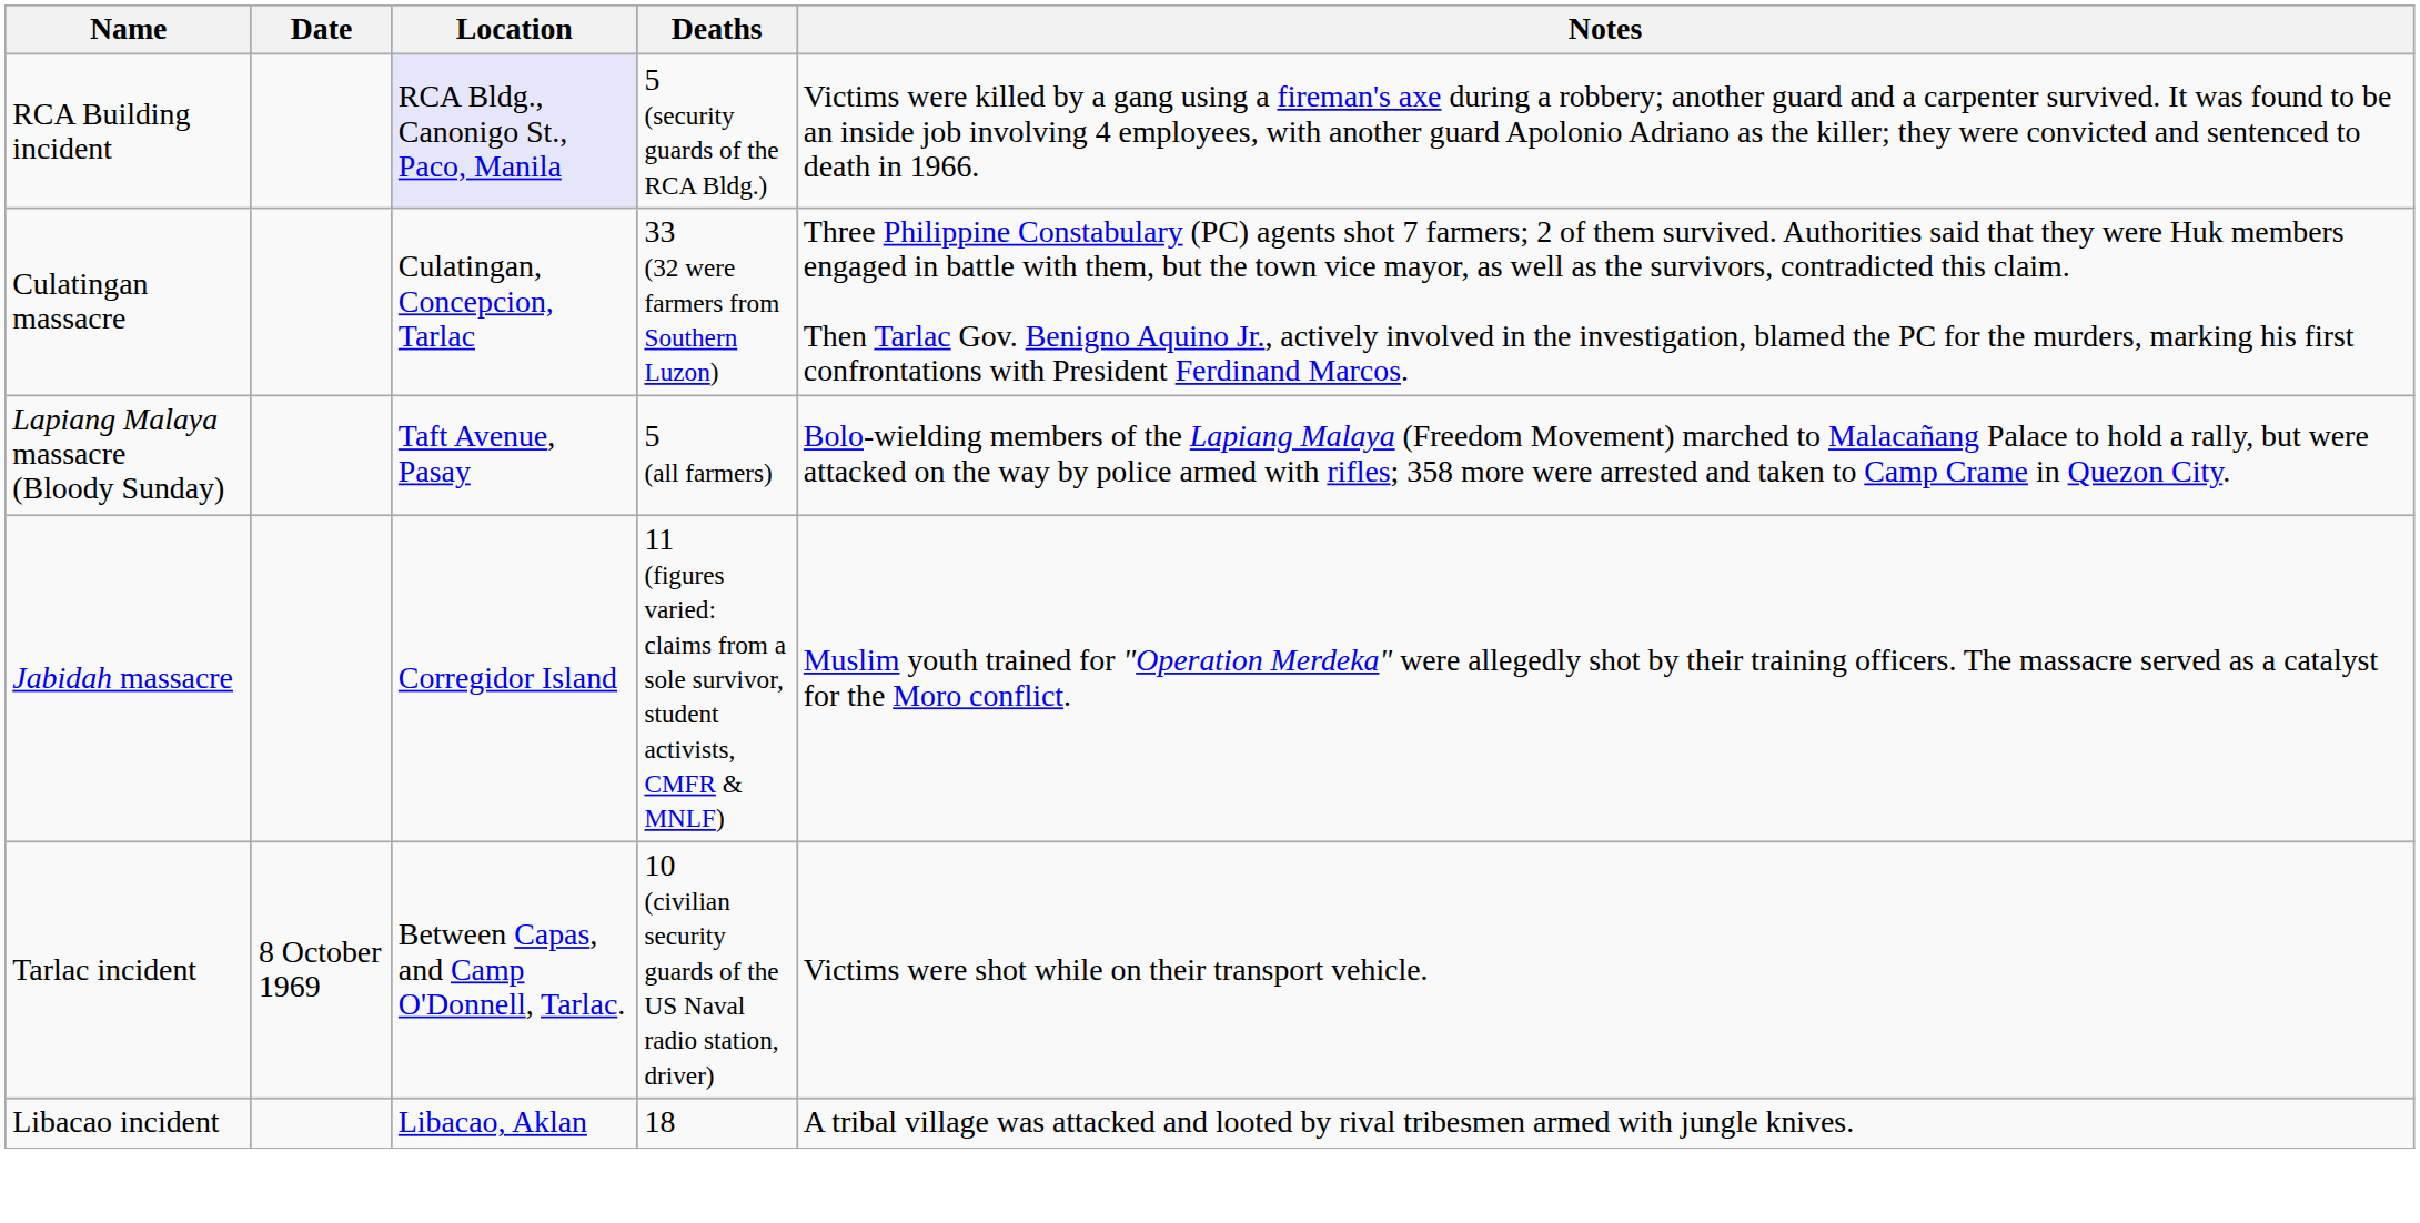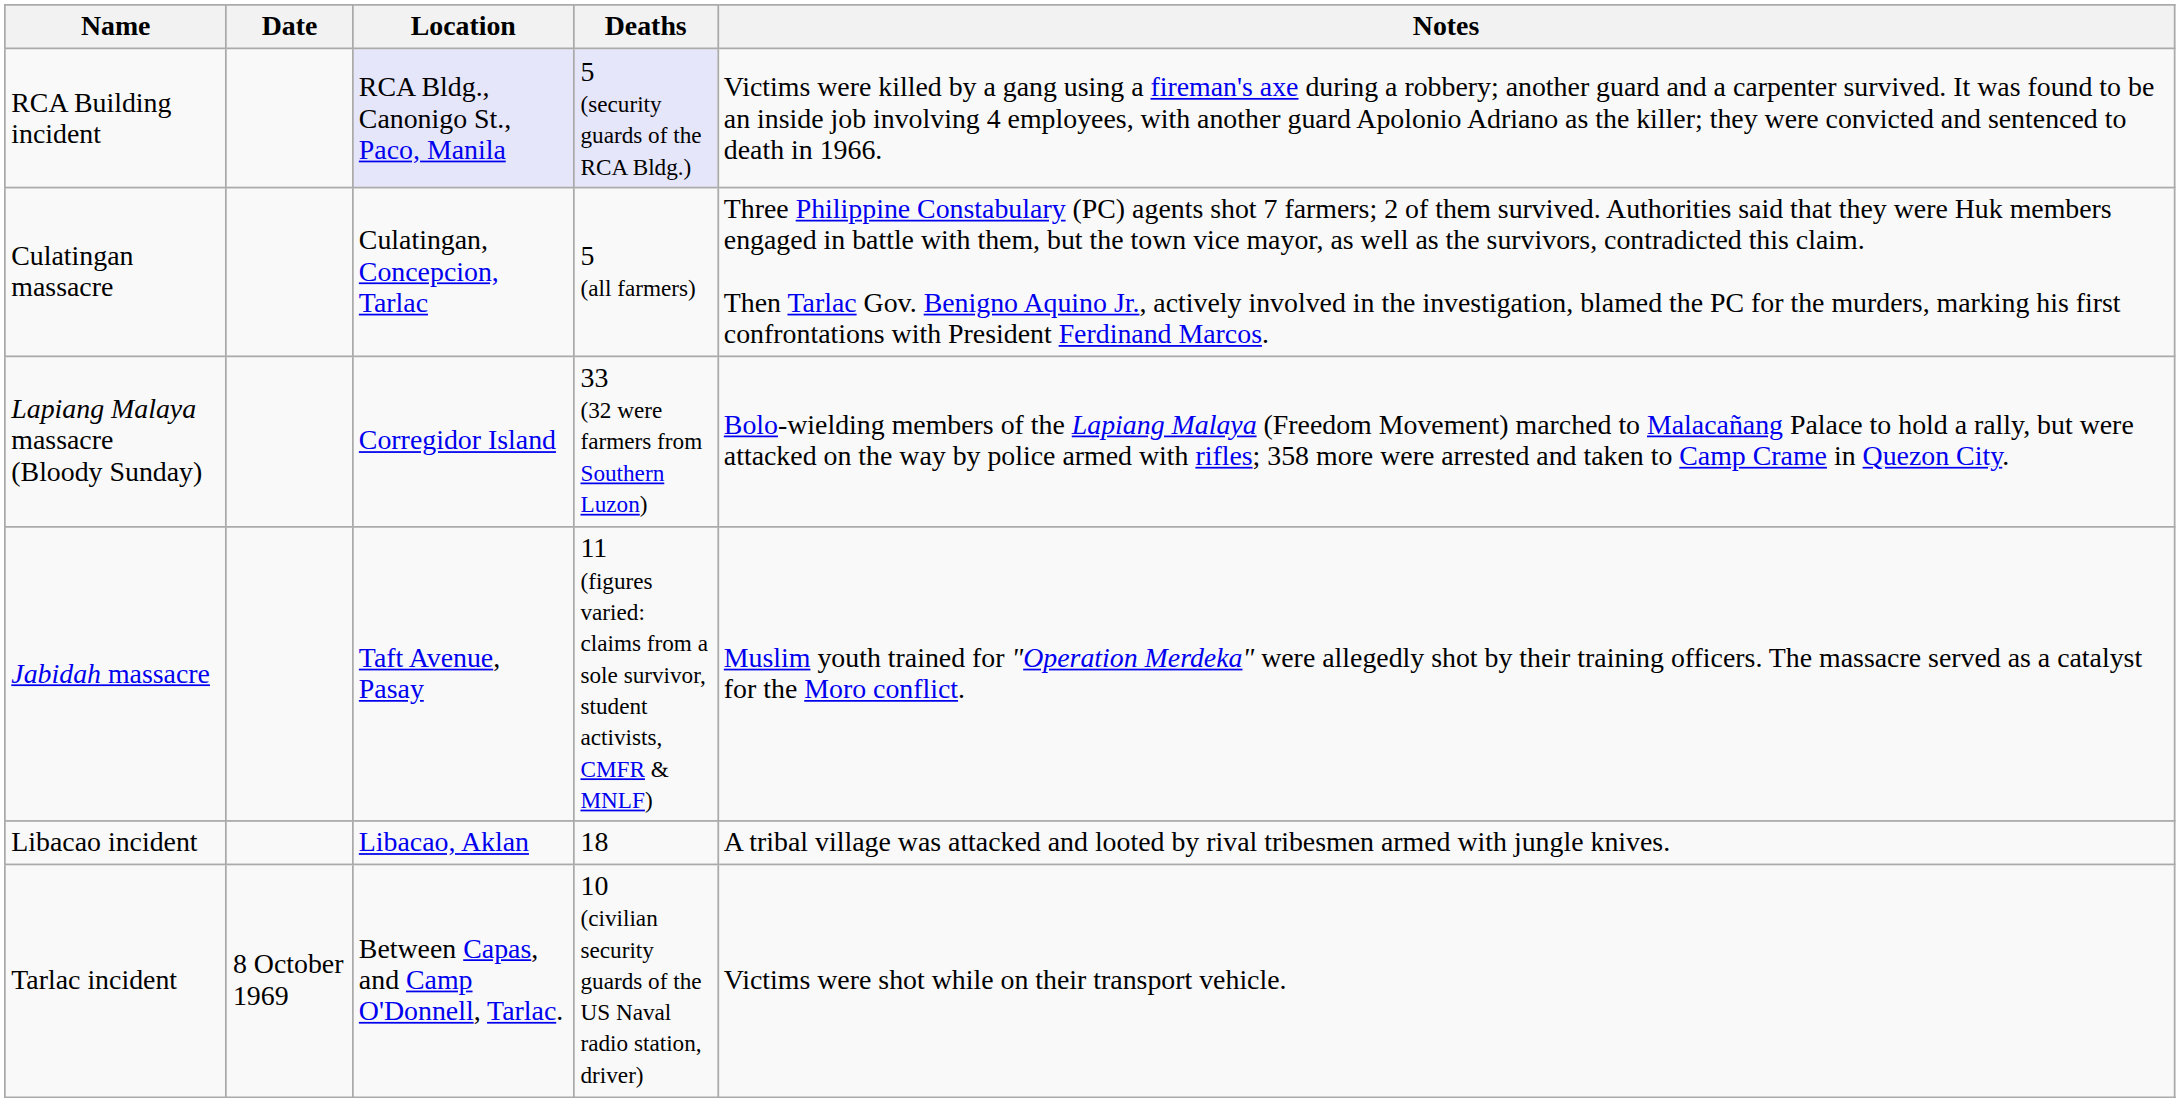 <table class="wikitable sortable">
 <tr>
 <th style="width:120px;">Name</th>
 <th style="width:65px;">Date</th>
 <th style="width:120px;">Location</th>
 <th style="width:75px;" data-sort-type="number">Deaths</th>
 <th class="unsortable">Notes</th>
 </tr>
 <tr>
 <td>RCA Building incident</td>
 <td></td>
 <td style="background: lavender;">RCA Bldg., Canonigo St., <a href='#'>Paco, Manila</a></td>
-<td>5<br><small>(security guards of the RCA Bldg.)</small></td>
+<td style="background: lavender;">5<br><small>(security guards of the RCA Bldg.)</small></td>
 <td>Victims were killed by a gang using a <a href='#'>fireman's axe</a> during a robbery; another guard and a carpenter survived. It was found to be an inside job involving 4 employees, with another guard Apolonio Adriano as the killer; they were convicted and sentenced to death in 1966.</td>
 </tr>
 <tr>
 <td>Culatingan massacre</td>
 <td></td>
 <td>Culatingan, <a href='#'>Concepcion, Tarlac</a></td>
-<td>33<br><small>(32 were farmers from <a href='#'>Southern Luzon</a>)</small></td>
+<td>5<br><small>(all farmers)</small></td>
 <td>Three <a href='#'>Philippine Constabulary</a> (PC) agents shot 7 farmers; 2 of them survived. Authorities said that they were Huk members engaged in battle with them, but the town vice mayor, as well as the survivors, contradicted this claim.<br><br>Then <a href='#'>Tarlac</a> Gov. <a href='#'>Benigno Aquino Jr.</a>, actively involved in the investigation, blamed the PC for the murders, marking his first confrontations with President <a href='#'>Ferdinand Marcos</a>.</td>
 </tr>
 <tr>
 <td><em>Lapiang Malaya</em> massacre<br>(Bloody Sunday)</td>
 <td></td>
-<td><a href='#'>Taft Avenue</a>, <a href='#'>Pasay</a></td>
-<td>5<br><small>(all farmers)</small></td>
+<td><a href='#'>Corregidor Island</a></td>
+<td>33<br><small>(32 were farmers from <a href='#'>Southern Luzon</a>)</small></td>
 <td><a href='#'>Bolo</a>-wielding members of the <em><a href='#'>Lapiang Malaya</a></em> (Freedom Movement) marched to <a href='#'>Malacañang</a> Palace to hold a rally, but were attacked on the way by police armed with <a href='#'>rifles</a>; 358 more were arrested and taken to <a href='#'>Camp Crame</a> in <a href='#'>Quezon City</a>.</td>
 </tr>
 <tr>
 <td><a href='#'><em>Jabidah</em> massacre</a></td>
 <td></td>
-<td><a href='#'>Corregidor Island</a></td>
+<td><a href='#'>Taft Avenue</a>, <a href='#'>Pasay</a></td>
 <td>11<br><small>(figures varied: claims from a sole survivor, student activists, <a href='#'>CMFR</a> & <a href='#'>MNLF</a>)</small></td>
 <td><a href='#'>Muslim</a> youth trained for <em>"<a href='#'>Operation Merdeka</a>"</em> were allegedly shot by their training officers. The massacre served as a catalyst for the <a href='#'>Moro conflict</a>.</td>
+</tr>
+<tr>
+<td>Libacao incident</td>
+<td></td>
+<td><a href='#'>Libacao, Aklan</a></td>
+<td>18<br></td>
+<td>A tribal village was attacked and looted by rival tribesmen armed with jungle knives.</td>
 </tr>
 <tr>
 <td>Tarlac incident</td>
 <td>8 October 1969</td>
 <td>Between <a href='#'>Capas</a>, and <a href='#'>Camp O'Donnell</a>, <a href='#'>Tarlac</a>.</td>
 <td>10<br><small>(civilian security guards of the US Naval radio station, driver)</small></td>
 <td>Victims were shot while on their transport vehicle.</td>
 </tr>
 <tr>
-<td>Libacao incident</td>
-<td></td>
-<td><a href='#'>Libacao, Aklan</a></td>
-<td>18<br></td>
-<td>A tribal village was attacked and looted by rival tribesmen armed with jungle knives.</td>
-</tr>
-<tr>
 </tr>
 </table>
